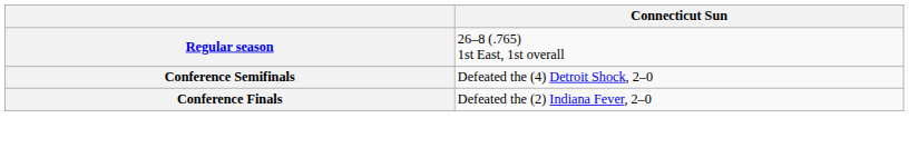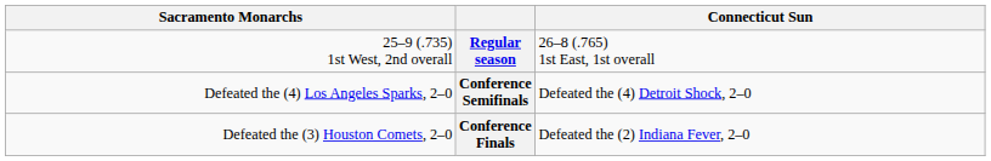 <table class="wikitable" style="width: 60%; font-size:90%;">
 <tr valign=top>
+<th width=50%>Sacramento Monarchs</th>
 <th></th>
 <th width=50%>Connecticut Sun</th>
 </tr>
 <tr>
+<td align=right>25–9 (.735)<br>1st West, 2nd overall</td>
 <th><a href='#'>Regular season</a></th>
 <td align=left>26–8 (.765)<br>1st East, 1st overall</td>
 </tr>
 <tr>
+<td align=right>Defeated the (4) <a href='#'>Los Angeles Sparks</a>, 2–0</td>
 <th>Conference Semifinals</th>
 <td align=left>Defeated the (4) <a href='#'>Detroit Shock</a>, 2–0</td>
 </tr>
 <tr>
+<td align=right>Defeated the (3) <a href='#'>Houston Comets</a>, 2–0</td>
 <th>Conference Finals</th>
 <td align=left>Defeated the (2) <a href='#'>Indiana Fever</a>, 2–0</td>
 </tr>
 </table>
